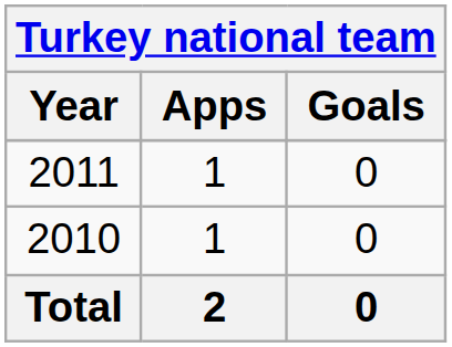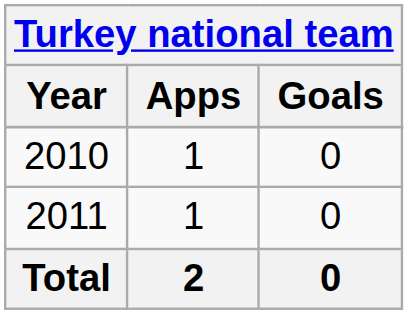 <table class="wikitable" style="text-align:center">
 <tr>
 <th colspan=3><a href='#'>Turkey national team</a></th>
 </tr>
 <tr>
 <th>Year</th>
 <th>Apps</th>
 <th>Goals</th>
 </tr>
 <tr>
 </tr>
 <tr>
-<td>2011</td>
+<td>2010</td>
 <td>1</td>
 <td>0</td>
 </tr>
 <tr>
-<td>2010</td>
+<td>2011</td>
 <td>1</td>
 <td>0</td>
 </tr>
 <tr>
 <th>Total</th>
 <th>2</th>
 <th>0</th>
 </tr>
 </table>
